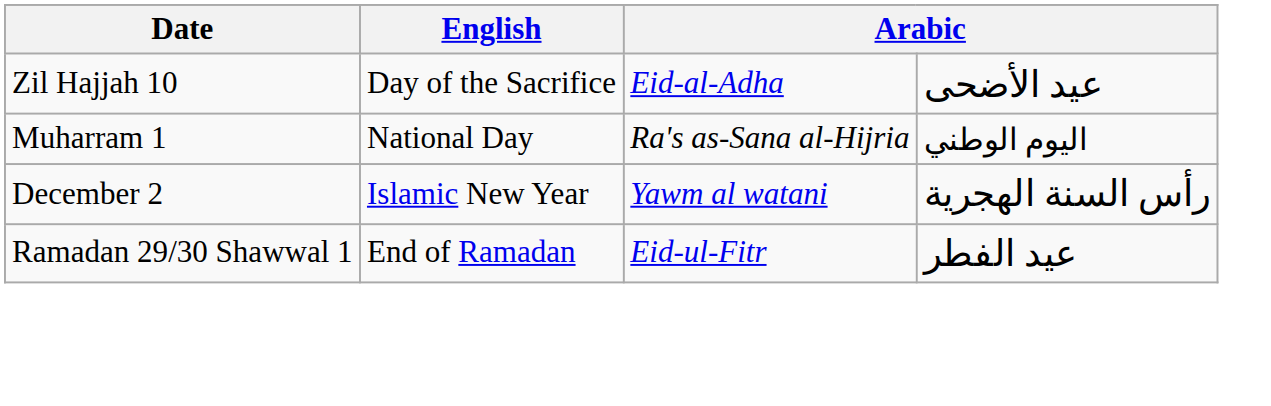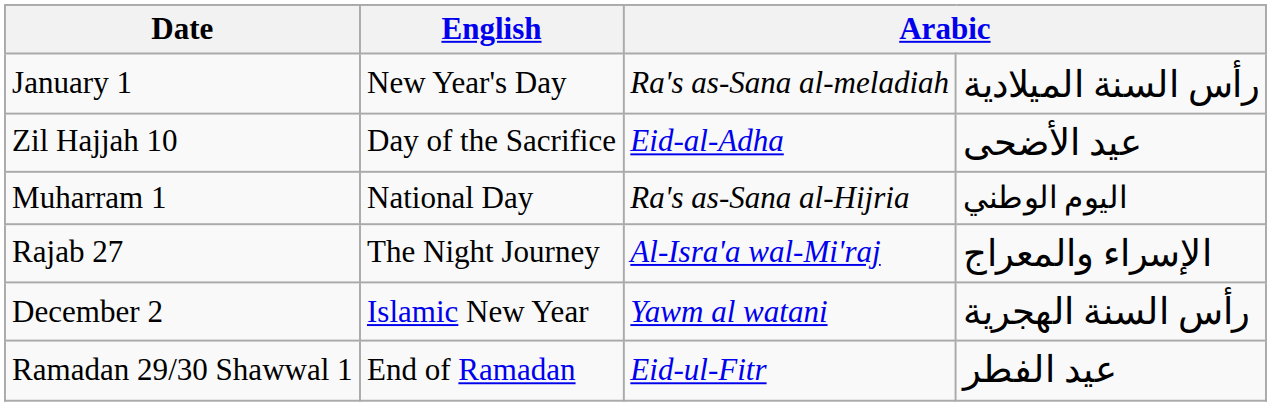 <table class="wikitable">
 <tr>
 <th>Date</th>
 <th><a href='#'>English</a></th>
 <th colspan="2"><a href='#'>Arabic</a></th>
+</tr>
+<tr>
+<td>January 1</td>
+<td>New Year's Day</td>
+<td><em>Ra's as-Sana al-meladiah</em></td>
+<td><big> رأس السنة الميلادية </big></td>
 </tr>
 <tr>
 <td>Zil Hajjah 10</td>
 <td>Day of the Sacrifice</td>
 <td><em><a href='#'>Eid-al-Adha</a></em></td>
 <td><big> عيد الأضحى </big></td>
 </tr>
 <tr>
 <td>Muharram 1</td>
 <td>National Day</td>
 <td><em>Ra's as-Sana al-Hijria</em></td>
 <td>اليوم الوطني</td>
 </tr>
 <tr>
+<td>Rajab 27</td>
+<td>The Night Journey</td>
+<td><em><a href='#'>Al-Isra'a wal-Mi'raj</a></em></td>
+<td><big> الإسراء والمعراج </big></td>
+</tr>
+<tr>
 <td>December 2</td>
 <td><a href='#'>Islamic</a> New Year</td>
 <td><em><a href='#'>Yawm al watani</a></em></td>
 <td><big> رأس السنة الهجرية </big></td>
 </tr>
 <tr>
 <td>Ramadan 29/30 Shawwal 1</td>
 <td>End of <a href='#'>Ramadan</a></td>
 <td><em><a href='#'>Eid-ul-Fitr</a></em></td>
 <td><big> عيد الفطر </big></td>
 </tr>
 </table>
